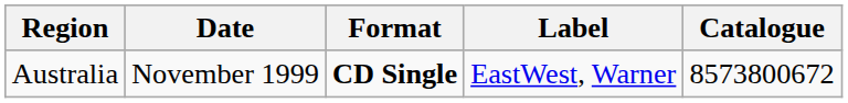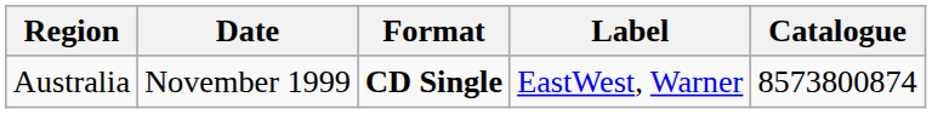 <table class=wikitable>
 <tr>
 <th>Region</th>
 <th>Date</th>
 <th>Format</th>
 <th>Label</th>
 <th>Catalogue</th>
 </tr>
 <tr>
 <td>Australia</td>
 <td>November 1999</td>
 <td><strong>CD Single</strong></td>
 <td><a href='#'>EastWest</a>, <a href='#'>Warner</a></td>
-<td>8573800672</td>
+<td>8573800874</td>
 </tr>
 </table>
